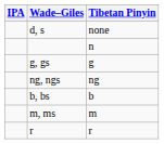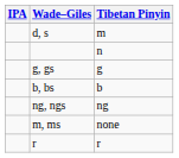 <table class="wikitable">
 <tr>
 <th><a href='#'>IPA</a></th>
 <th><a href='#'>Wade–Giles</a></th>
 <th><a href='#'>Tibetan Pinyin</a></th>
 </tr>
 <tr ---->
 <td></td>
 <td>d, s</td>
-<td>none</td>
+<td>m</td>
 </tr>
 <tr ---->
 <td></td>
 <td></td>
 <td>n</td>
 </tr>
 <tr>
 <td></td>
 <td>g, gs</td>
 <td>g</td>
 </tr>
 <tr ---->
 <td></td>
+<td>b, bs</td>
+<td>b</td>
+</tr>
+<tr ---->
+<td></td>
 <td>ng, ngs</td>
 <td>ng</td>
 </tr>
 <tr ---->
 <td></td>
-<td>b, bs</td>
-<td>b</td>
-</tr>
-<tr ---->
-<td></td>
 <td>m, ms</td>
-<td>m</td>
+<td>none</td>
 </tr>
 <tr ---->
 <td></td>
 <td>r</td>
 <td>r</td>
 </tr>
 </table>
